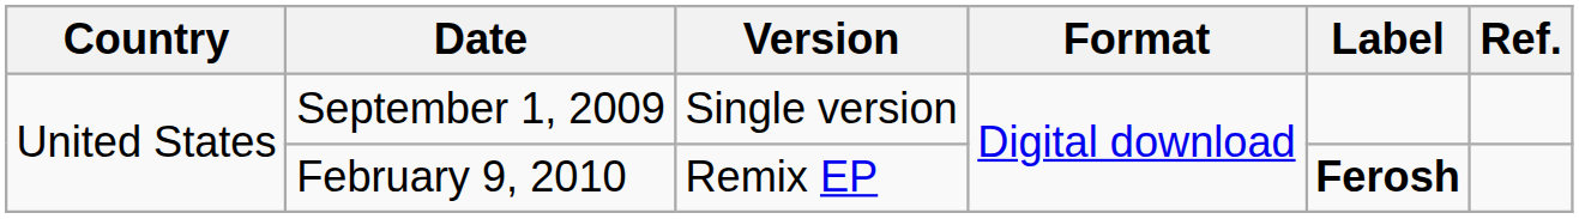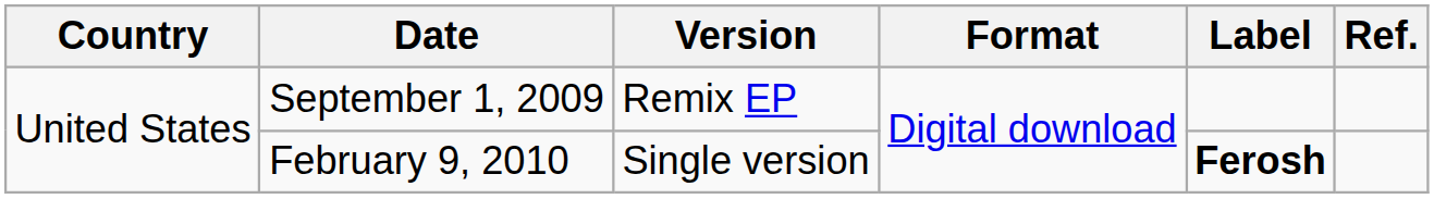 <table class="wikitable">
 <tr>
 <th>Country</th>
 <th>Date</th>
 <th>Version</th>
 <th>Format</th>
 <th>Label</th>
 <th>Ref.</th>
 </tr>
 <tr>
 <td rowspan="2">United States</td>
 <td>September 1, 2009</td>
-<td>Single version</td>
+<td>Remix <a href='#'>EP</a></td>
 <td rowspan="2"><a href='#'>Digital download</a></td>
 <td></td>
 <td></td>
 </tr>
 <tr>
 <td>February 9, 2010</td>
-<td>Remix <a href='#'>EP</a></td>
+<td>Single version</td>
 <td><strong>Ferosh</strong></td>
 <td></td>
 </tr>
 </table>
